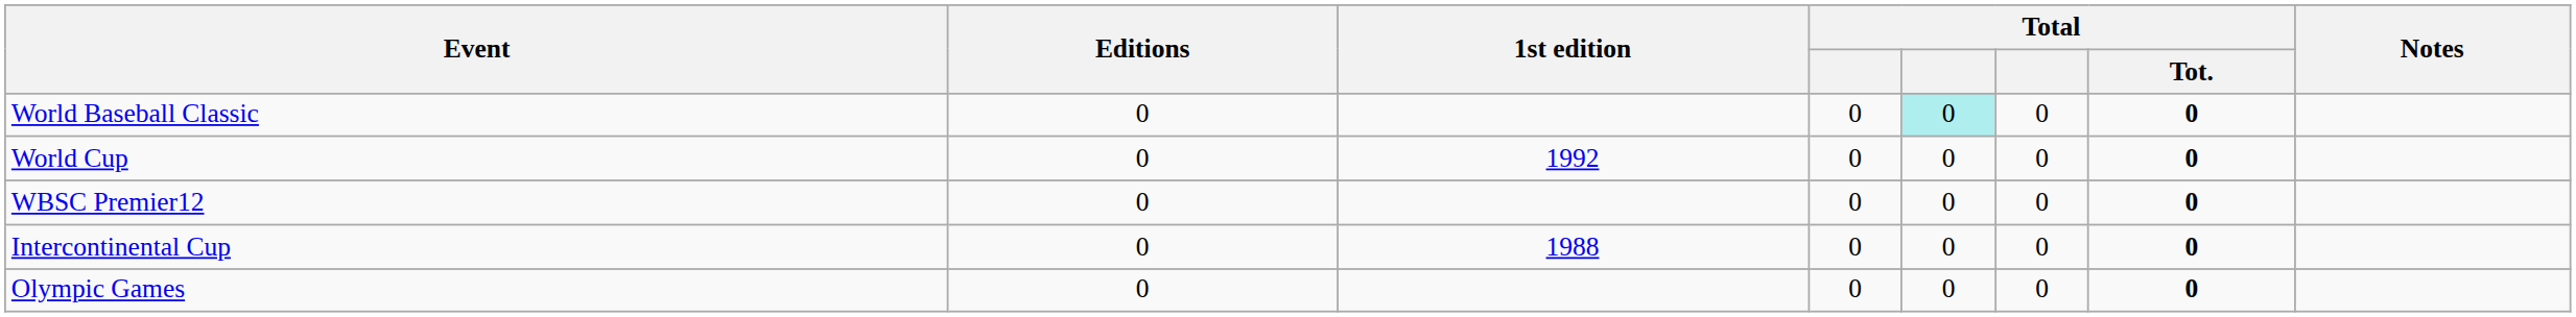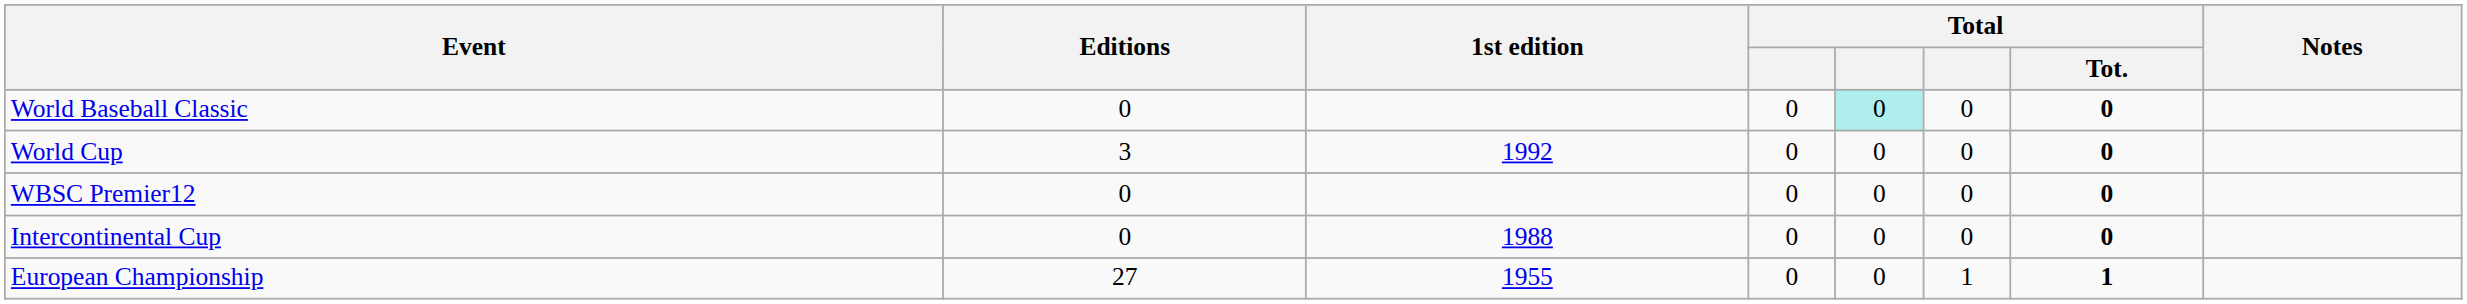 <table class="wikitable" width=70% style="font-size:90%; text-align:center;">
 <tr>
 <th rowspan=2>Event</th>
 <th rowspan=2>Editions</th>
 <th rowspan=2>1st edition</th>
 <th colspan=4>Total</th>
 <th rowspan=2>Notes</th>
 </tr>
 <tr>
 <th></th>
 <th></th>
 <th></th>
 <th><strong>Tot.</strong></th>
 </tr>
 <tr>
 <td align=left><a href='#'>World Baseball Classic</a></td>
 <td>0</td>
 <td></td>
 <td>0</td>
 <td style="background: paleturquoise;">0</td>
 <td>0</td>
 <td><strong>0</strong></td>
 <td></td>
 </tr>
 <tr>
 <td align=left><a href='#'>World Cup</a></td>
-<td>0</td>
+<td>3</td>
 <td><a href='#'>1992</a></td>
 <td>0</td>
 <td>0</td>
 <td>0</td>
 <td><strong>0</strong></td>
 <td></td>
 </tr>
 <tr>
 <td align=left><a href='#'>WBSC Premier12</a></td>
 <td>0</td>
 <td></td>
 <td>0</td>
 <td>0</td>
 <td>0</td>
 <td><strong>0</strong></td>
 <td></td>
 </tr>
 <tr>
 <td align=left><a href='#'>Intercontinental Cup</a></td>
 <td>0</td>
 <td><a href='#'>1988</a></td>
 <td>0</td>
 <td>0</td>
 <td>0</td>
 <td><strong>0</strong></td>
 <td></td>
 </tr>
 <tr>
-<td align=left><a href='#'>Olympic Games</a></td>
-<td>0</td>
-<td></td>
+<td align=left><a href='#'>European Championship</a></td>
+<td>27</td>
+<td><a href='#'>1955</a></td>
 <td>0</td>
 <td>0</td>
-<td>0</td>
-<td><strong>0</strong></td>
+<td>1</td>
+<td><strong>1</strong></td>
 <td></td>
 </tr>
 </table>
